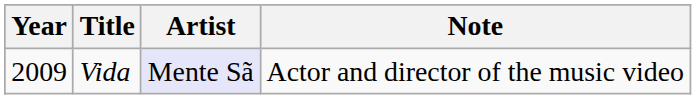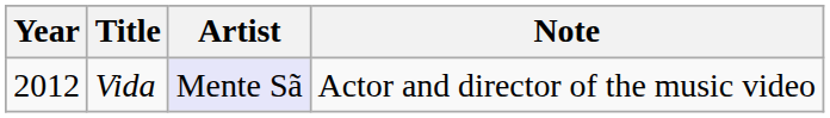 <table class="wikitable">
 <tr>
 <th>Year</th>
 <th>Title</th>
 <th>Artist</th>
 <th>Note</th>
 </tr>
 <tr>
-<td>2009</td>
+<td>2012</td>
 <td><em>Vida</em></td>
 <td style="background: lavender;">Mente Sã</td>
 <td>Actor and director of the music video</td>
 </tr>
 </table>
